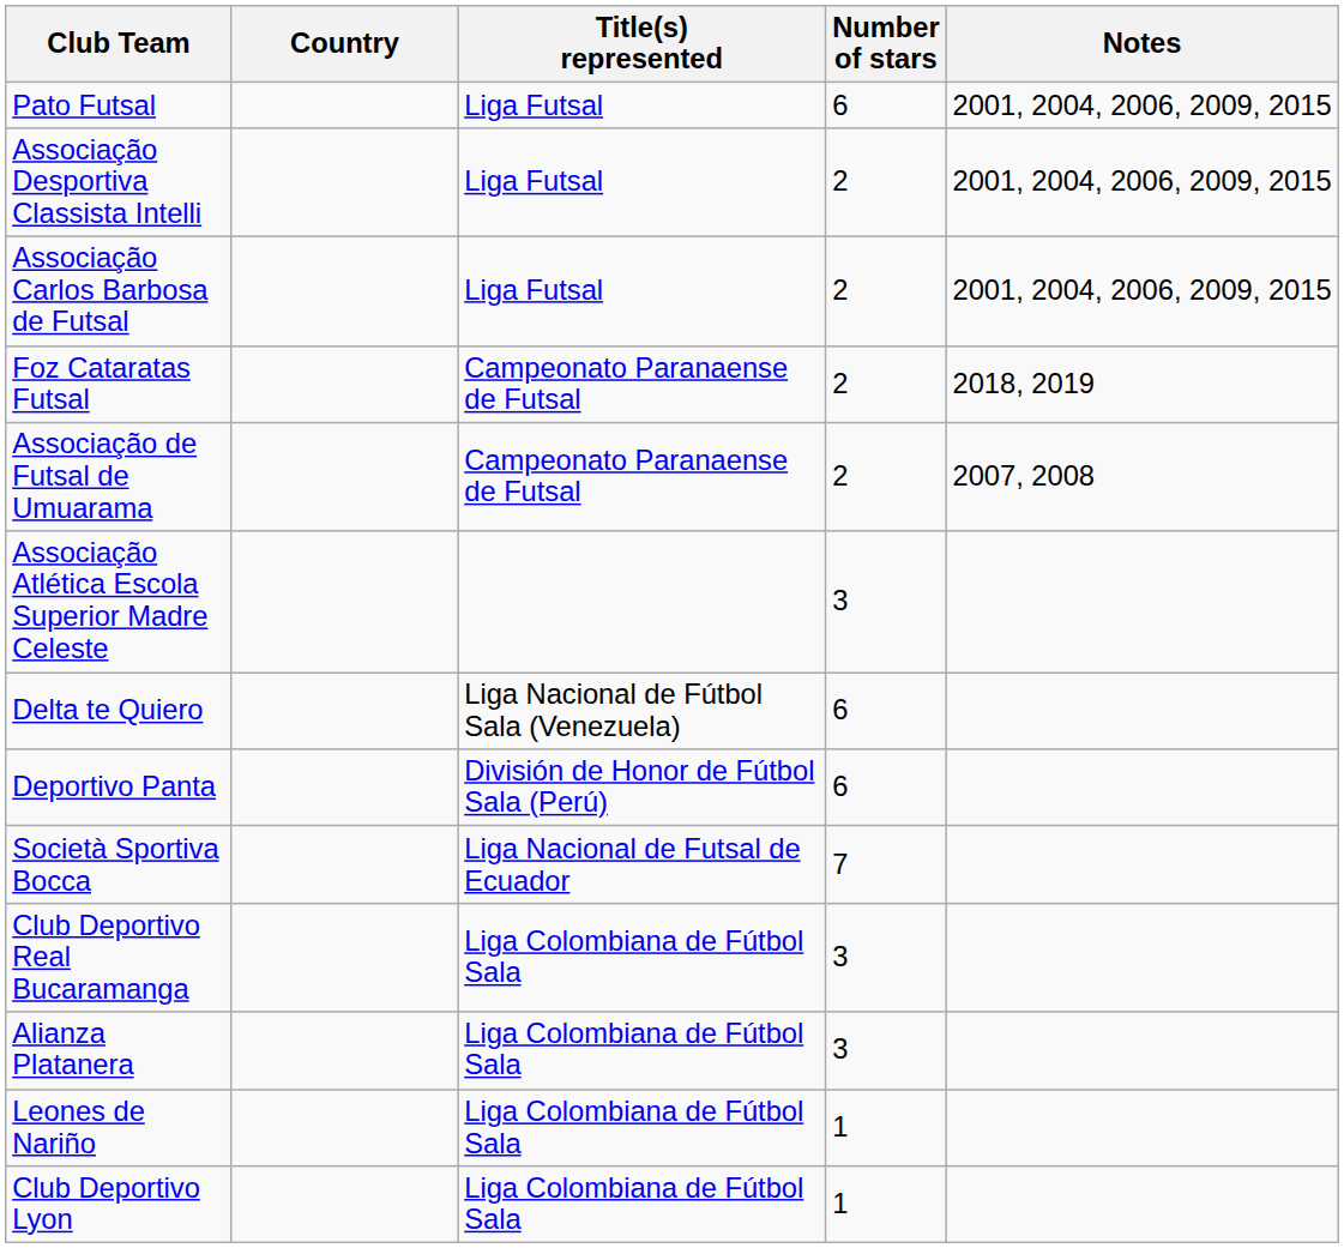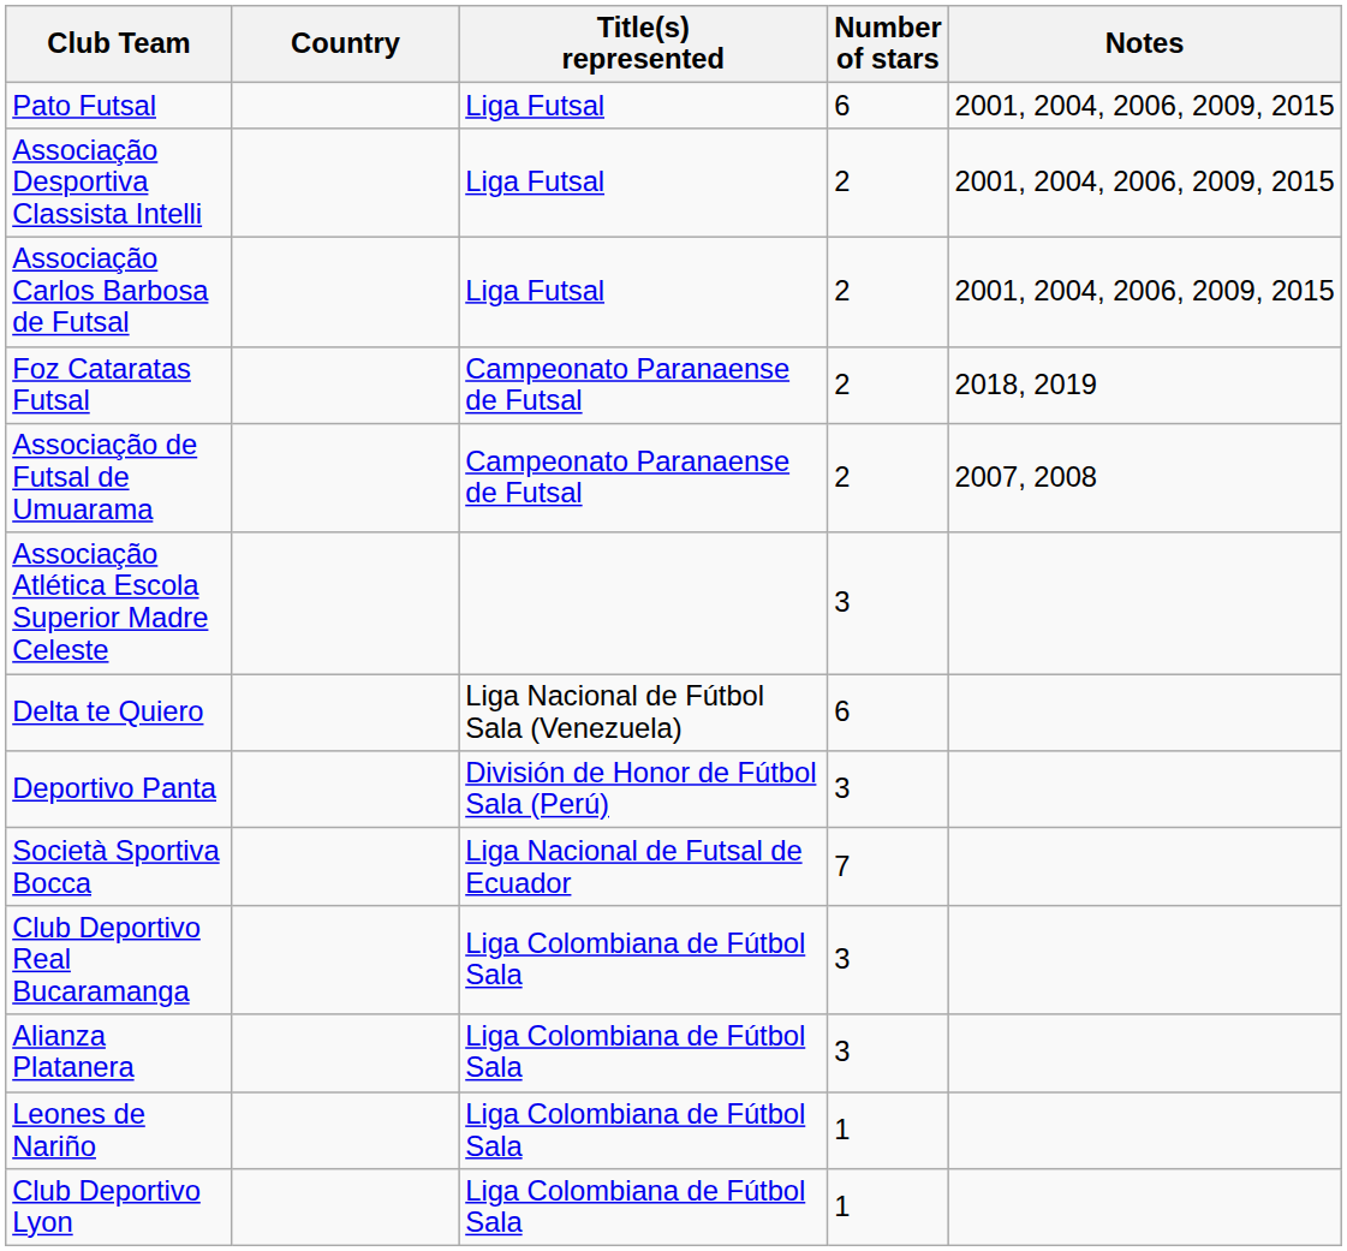 <table class="wikitable sortable">
 <tr>
 <th width=120>Club Team</th>
 <th width=120>Country</th>
 <th width=200>Title(s)<br>represented</th>
 <th>Number<br>of stars</th>
 <th class="unsortable">Notes</th>
 </tr>
 <tr>
 <td><a href='#'>Pato Futsal</a></td>
 <td></td>
 <td><a href='#'>Liga Futsal</a></td>
 <td>6</td>
 <td>2001, 2004, 2006, 2009, 2015</td>
 </tr>
 <tr>
 <td><a href='#'>Associação Desportiva Classista Intelli</a></td>
 <td></td>
 <td><a href='#'>Liga Futsal</a></td>
 <td>2</td>
 <td>2001, 2004, 2006, 2009, 2015</td>
 </tr>
 <tr>
 <td><a href='#'>Associação Carlos Barbosa de Futsal</a></td>
 <td></td>
 <td><a href='#'>Liga Futsal</a></td>
 <td>2</td>
 <td>2001, 2004, 2006, 2009, 2015</td>
 </tr>
 <tr>
 <td><a href='#'>Foz Cataratas Futsal</a></td>
 <td></td>
 <td><a href='#'>Campeonato Paranaense de Futsal</a></td>
 <td>2</td>
 <td>2018, 2019</td>
 </tr>
 <tr>
 <td><a href='#'>Associação de Futsal de Umuarama</a></td>
 <td></td>
 <td><a href='#'>Campeonato Paranaense de Futsal</a></td>
 <td>2</td>
 <td>2007, 2008</td>
 </tr>
 <tr>
 <td><a href='#'>Associação Atlética Escola Superior Madre Celeste</a></td>
 <td></td>
 <td></td>
 <td>3</td>
 <td></td>
 </tr>
 <tr>
 <td><a href='#'>Delta te Quiero</a></td>
 <td></td>
 <td>Liga Nacional de Fútbol Sala (Venezuela)</td>
 <td>6</td>
 <td></td>
 </tr>
 <tr>
 <td><a href='#'>Deportivo Panta</a></td>
 <td></td>
 <td><a href='#'>División de Honor de Fútbol Sala (Perú)</a></td>
-<td>6</td>
+<td>3</td>
 <td></td>
 </tr>
 <tr>
 <td><a href='#'>Società Sportiva Bocca</a></td>
 <td></td>
 <td><a href='#'>Liga Nacional de Futsal de Ecuador</a></td>
 <td>7</td>
 <td></td>
 </tr>
 <tr>
 <td><a href='#'>Club Deportivo Real Bucaramanga</a></td>
 <td></td>
 <td><a href='#'>Liga Colombiana de Fútbol Sala</a></td>
 <td>3</td>
 <td></td>
 </tr>
 <tr>
 <td><a href='#'>Alianza Platanera</a></td>
 <td></td>
 <td><a href='#'>Liga Colombiana de Fútbol Sala</a></td>
 <td>3</td>
 <td></td>
 </tr>
 <tr>
 <td><a href='#'>Leones de Nariño</a></td>
 <td></td>
 <td><a href='#'>Liga Colombiana de Fútbol Sala</a></td>
 <td>1</td>
 <td></td>
 </tr>
 <tr>
 <td><a href='#'>Club Deportivo Lyon</a></td>
 <td></td>
 <td><a href='#'>Liga Colombiana de Fútbol Sala</a></td>
 <td>1</td>
 <td></td>
 </tr>
 </table>
